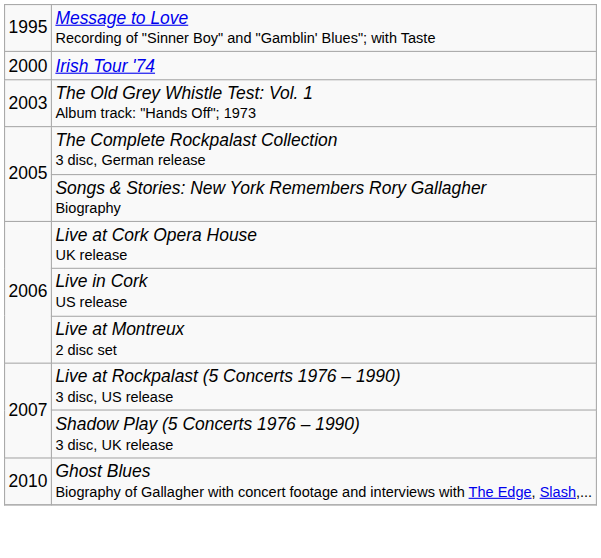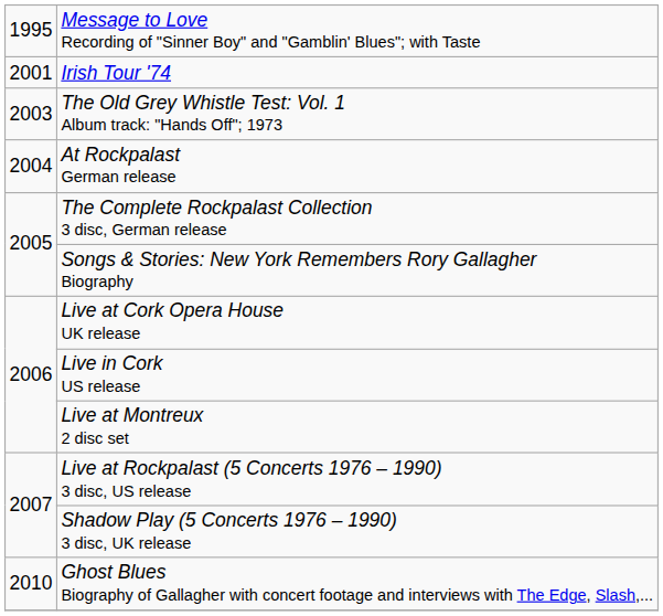 <table class="wikitable">
 <tr>
 <td>1995</td>
 <td><em><a href='#'>Message to Love</a></em> <br><small>Recording of "Sinner Boy" and "Gamblin' Blues"; with Taste</small></td>
 </tr>
 <tr>
-<td>2000</td>
+<td>2001</td>
 <td><em><a href='#'>Irish Tour '74</a></em></td>
 </tr>
 <tr>
 <td>2003</td>
 <td><em>The Old Grey Whistle Test: Vol. 1</em> <br><small>Album track: "Hands Off"; 1973</small></td>
+</tr>
+<tr>
+<td>2004</td>
+<td><em>At Rockpalast</em> <br><small>German release</small></td>
 </tr>
 <tr>
 <td rowspan="2">2005</td>
 <td><em>The Complete Rockpalast Collection</em> <br> <small>3 disc, German release</small></td>
 </tr>
 <tr>
 <td><em>Songs & Stories: New York Remembers Rory Gallagher</em> <br><small>Biography</small></td>
 </tr>
 <tr>
 <td rowspan="3">2006</td>
 <td><em>Live at Cork Opera House</em> <br><small>UK release</small></td>
 </tr>
 <tr>
 <td><em>Live in Cork</em> <br><small>US release</small></td>
 </tr>
 <tr>
 <td><em>Live at Montreux</em> <br><small>2 disc set</small></td>
 </tr>
 <tr>
 <td rowspan="2">2007</td>
 <td><em>Live at Rockpalast (5 Concerts 1976 – 1990)</em> <br><small>3 disc, US release</small></td>
 </tr>
 <tr>
 <td><em>Shadow Play (5 Concerts 1976 – 1990)</em> <br><small>3 disc, UK release</small></td>
 </tr>
 <tr>
 <td>2010</td>
 <td><em>Ghost Blues</em> <br><small>Biography of Gallagher with concert footage and interviews with <a href='#'>The Edge</a>, <a href='#'>Slash</a>,...</small></td>
 </tr>
 <tr>
 </tr>
 </table>
